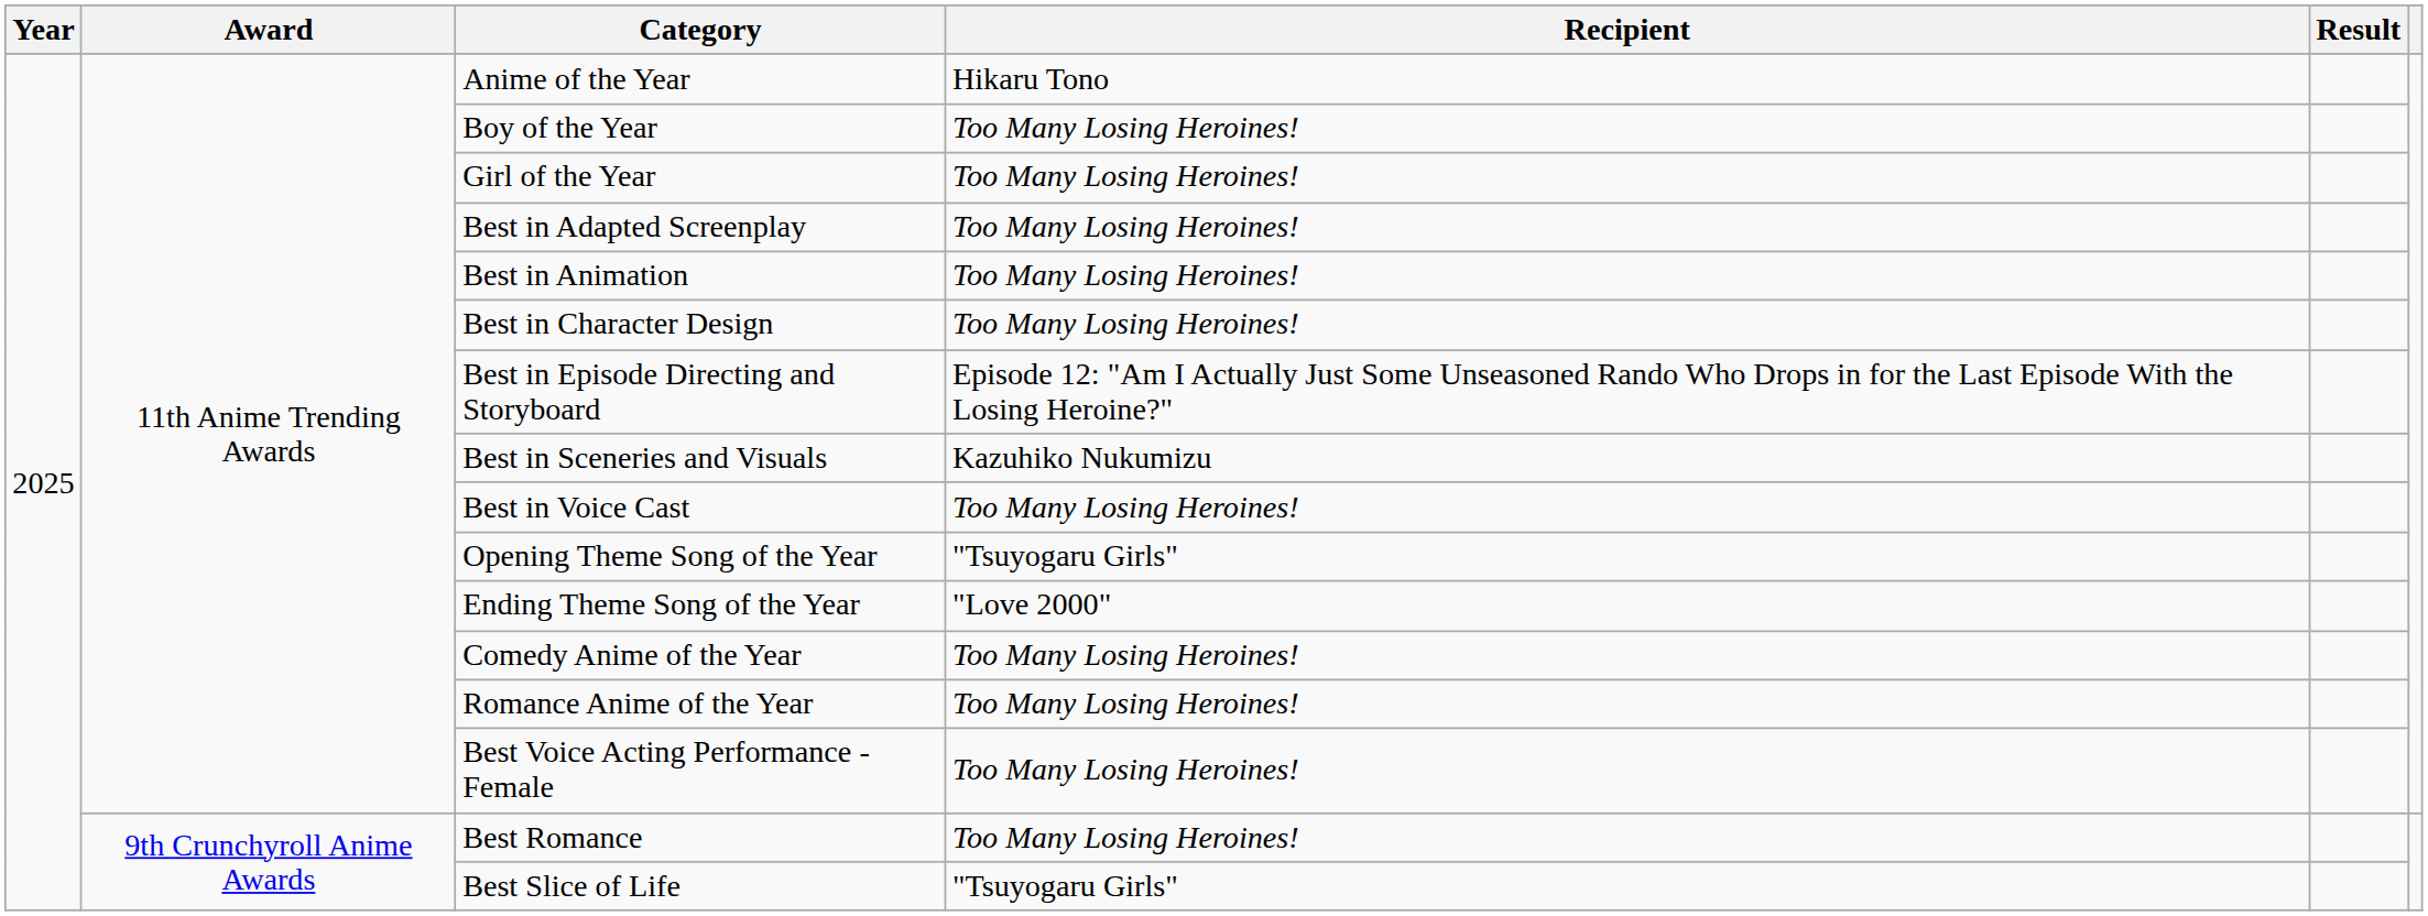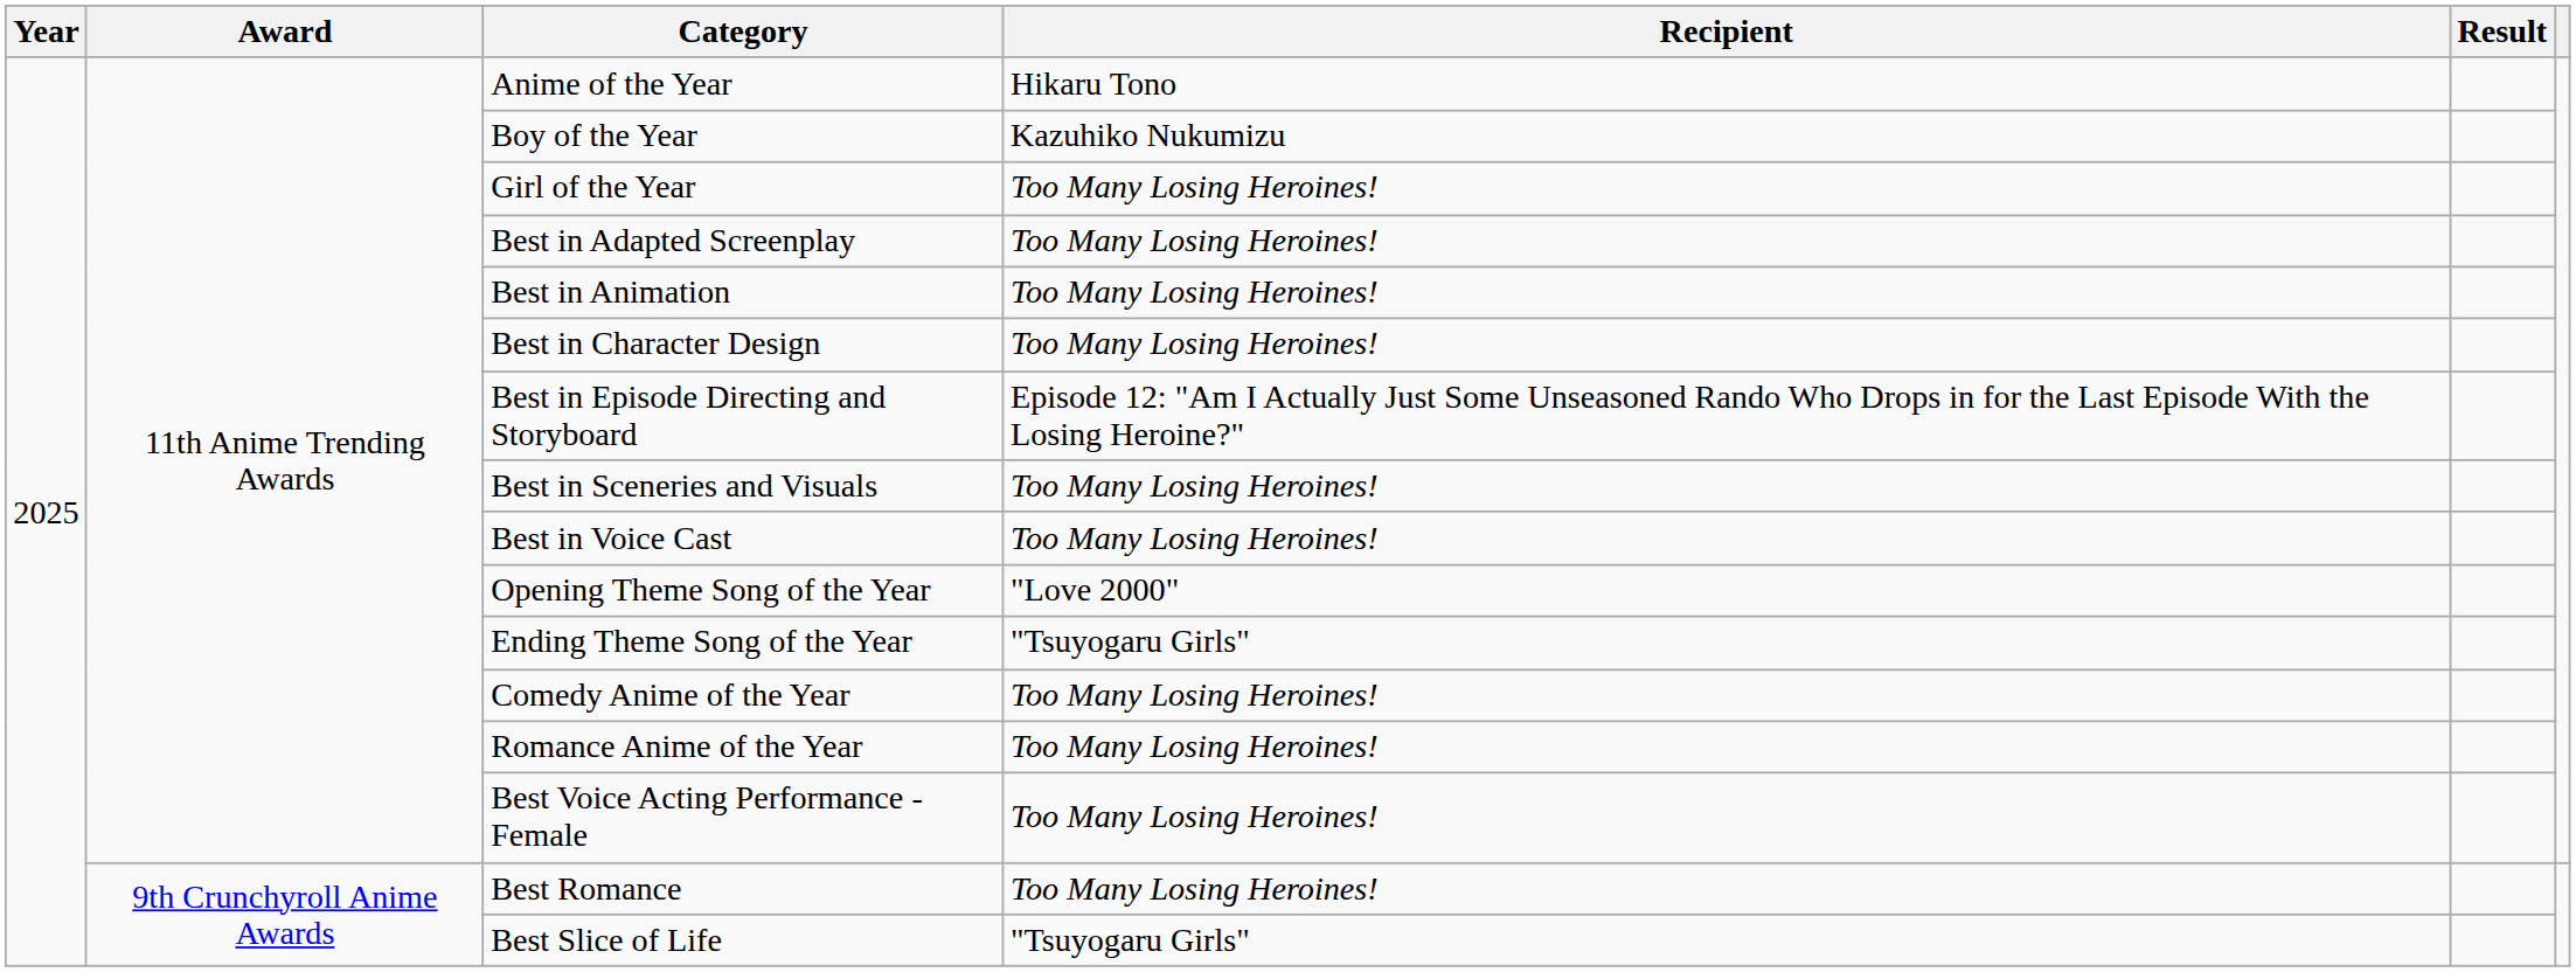 <table class="wikitable plainrowheaders sortable">
 <tr>
 <th scope="col">Year</th>
 <th scope="col">Award</th>
 <th scope="col">Category</th>
 <th scope="col">Recipient</th>
 <th scope="col">Result</th>
 <th scope="col" class="unsortable"></th>
 </tr>
 <tr>
 <td rowspan="16" align="center">2025</td>
 <td rowspan="14" align="center">11th Anime Trending Awards</td>
 <td>Anime of the Year</td>
 <td>Hikaru Tono </td>
 <td></td>
 <td rowspan="14" style="text-align:center;"></td>
 </tr>
 <tr>
 <td>Boy of the Year</td>
-<td><em>Too Many Losing Heroines!</em></td>
+<td>Kazuhiko Nukumizu</td>
 <td></td>
 </tr>
 <tr>
 <td>Girl of the Year</td>
 <td><em>Too Many Losing Heroines!</em></td>
 <td></td>
 </tr>
 <tr>
 <td>Best in Adapted Screenplay</td>
 <td><em>Too Many Losing Heroines!</em></td>
 <td></td>
 </tr>
 <tr>
 <td>Best in Animation</td>
 <td><em>Too Many Losing Heroines!</em></td>
 <td></td>
 </tr>
 <tr>
 <td>Best in Character Design</td>
 <td><em>Too Many Losing Heroines!</em></td>
 <td></td>
 </tr>
 <tr>
 <td>Best in Episode Directing and Storyboard</td>
 <td>Episode 12: "Am I Actually Just Some Unseasoned Rando Who Drops in for the Last Episode With the Losing Heroine?"</td>
 <td></td>
 </tr>
 <tr>
 <td>Best in Sceneries and Visuals</td>
-<td>Kazuhiko Nukumizu</td>
+<td><em>Too Many Losing Heroines!</em></td>
 <td></td>
 </tr>
 <tr>
 <td>Best in Voice Cast</td>
 <td><em>Too Many Losing Heroines!</em></td>
 <td></td>
 </tr>
 <tr>
 <td>Opening Theme Song of the Year</td>
-<td>"Tsuyogaru Girls" </td>
+<td>"Love 2000" </td>
 <td></td>
 </tr>
 <tr>
 <td>Ending Theme Song of the Year</td>
-<td>"Love 2000" </td>
+<td>"Tsuyogaru Girls" </td>
 <td></td>
 </tr>
 <tr>
 <td>Comedy Anime of the Year</td>
 <td><em>Too Many Losing Heroines!</em></td>
 <td></td>
 </tr>
 <tr>
 <td>Romance Anime of the Year</td>
 <td><em>Too Many Losing Heroines!</em></td>
 <td></td>
 </tr>
 <tr>
 <td>Best Voice Acting Performance - Female</td>
 <td><em>Too Many Losing Heroines!</em></td>
 <td></td>
 </tr>
 <tr>
 <td rowspan="2" align="center"><a href='#'>9th Crunchyroll Anime Awards</a></td>
 <td>Best Romance</td>
 <td><em>Too Many Losing Heroines!</em></td>
 <td></td>
 <td rowspan="2" style="text-align:center;"></td>
 </tr>
 <tr>
 <td>Best Slice of Life</td>
 <td>"Tsuyogaru Girls" </td>
 <td></td>
 </tr>
 </table>
